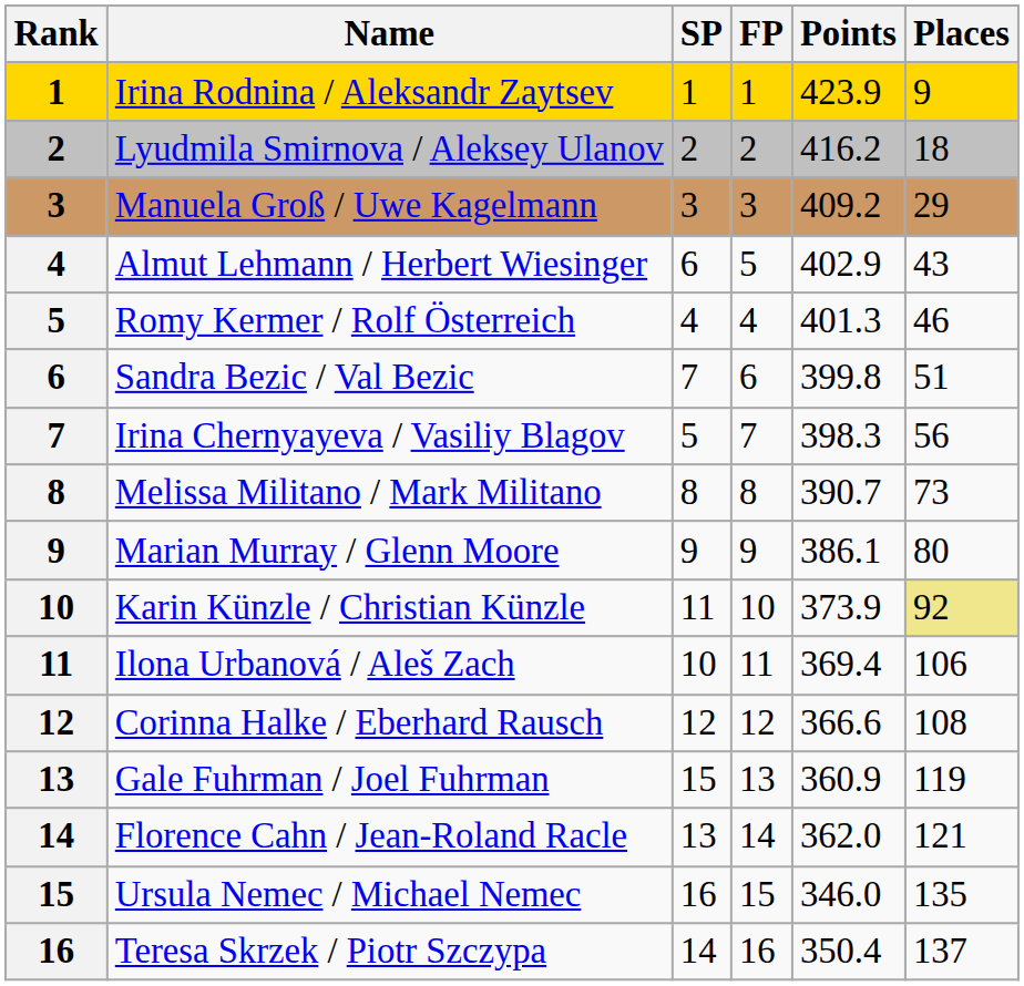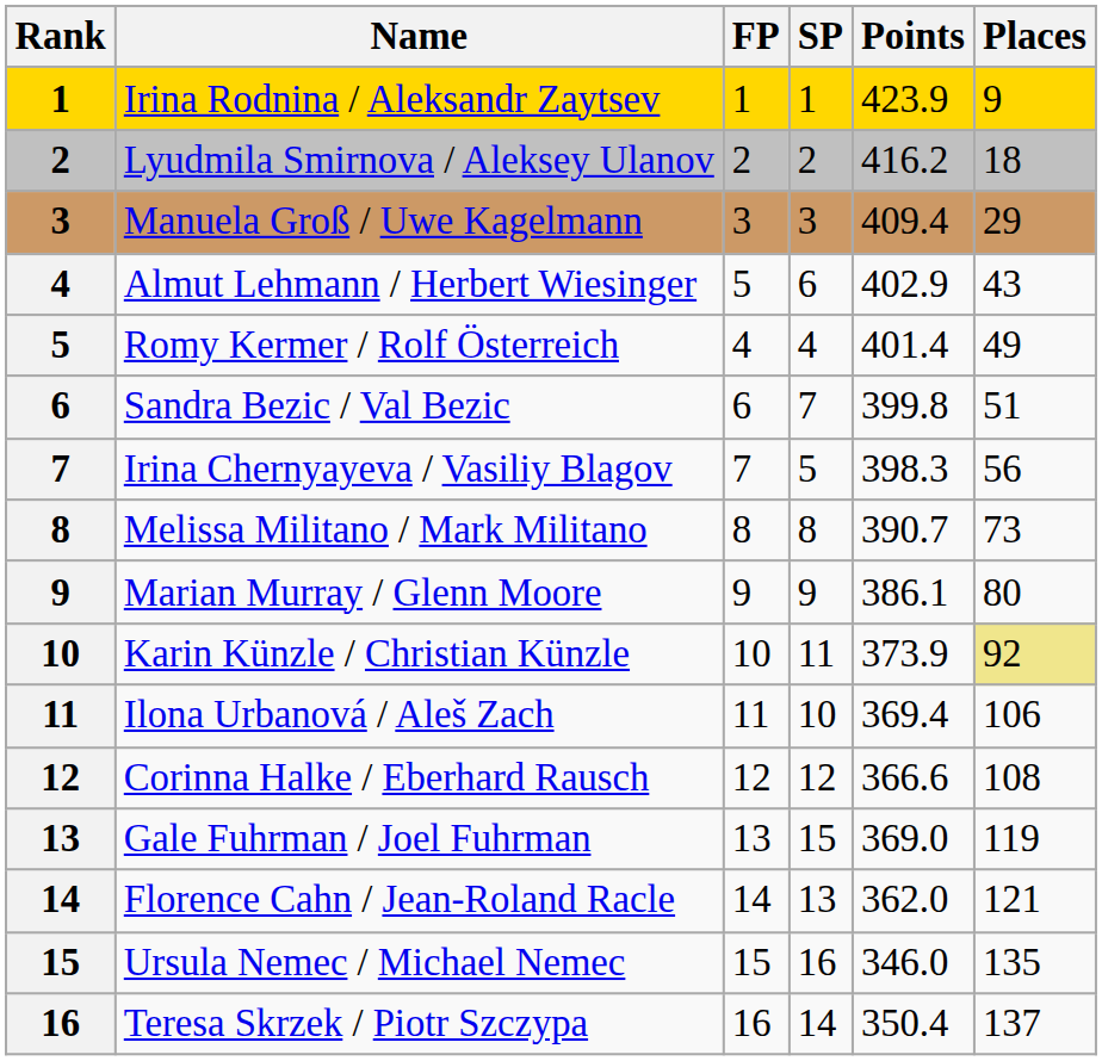 <table class="wikitable">
 <tr>
 <th>Rank</th>
 <th>Name</th>
+<th>FP</th>
 <th>SP</th>
-<th>FP</th>
 <th>Points</th>
 <th>Places</th>
 </tr>
 <tr bgcolor=gold>
 <td align=center><strong>1</strong></td>
 <td> <a href='#'>Irina Rodnina</a> / <a href='#'>Aleksandr Zaytsev</a></td>
 <td>1</td>
 <td>1</td>
 <td>423.9</td>
 <td>9</td>
 </tr>
 <tr bgcolor=silver>
 <td align=center><strong>2</strong></td>
 <td> <a href='#'>Lyudmila Smirnova</a> / <a href='#'>Aleksey Ulanov</a></td>
 <td>2</td>
 <td>2</td>
 <td>416.2</td>
 <td>18</td>
 </tr>
 <tr bgcolor=cc9966>
 <td align=center><strong>3</strong></td>
 <td> <a href='#'>Manuela Groß</a> / <a href='#'>Uwe Kagelmann</a></td>
 <td>3</td>
 <td>3</td>
-<td>409.2</td>
+<td>409.4</td>
 <td>29</td>
 </tr>
 <tr>
 <th>4</th>
 <td> <a href='#'>Almut Lehmann</a> / <a href='#'>Herbert Wiesinger</a></td>
+<td>5</td>
 <td>6</td>
-<td>5</td>
 <td>402.9</td>
 <td>43</td>
 </tr>
 <tr>
 <th>5</th>
 <td> <a href='#'>Romy Kermer</a> / <a href='#'>Rolf Österreich</a></td>
 <td>4</td>
 <td>4</td>
-<td>401.3</td>
-<td>46</td>
+<td>401.4</td>
+<td>49</td>
 </tr>
 <tr>
 <th>6</th>
 <td> <a href='#'>Sandra Bezic</a> / <a href='#'>Val Bezic</a></td>
+<td>6</td>
 <td>7</td>
-<td>6</td>
 <td>399.8</td>
 <td>51</td>
 </tr>
 <tr>
 <th>7</th>
 <td> <a href='#'>Irina Chernyayeva</a> / <a href='#'>Vasiliy Blagov</a></td>
+<td>7</td>
 <td>5</td>
-<td>7</td>
 <td>398.3</td>
 <td>56</td>
 </tr>
 <tr>
 <th>8</th>
 <td> <a href='#'>Melissa Militano</a> / <a href='#'>Mark Militano</a></td>
 <td>8</td>
 <td>8</td>
 <td>390.7</td>
 <td>73</td>
 </tr>
 <tr>
 <th>9</th>
 <td> <a href='#'>Marian Murray</a> / <a href='#'>Glenn Moore</a></td>
 <td>9</td>
 <td>9</td>
 <td>386.1</td>
 <td>80</td>
 </tr>
 <tr>
 <th>10</th>
 <td> <a href='#'>Karin Künzle</a> / <a href='#'>Christian Künzle</a></td>
+<td>10</td>
 <td>11</td>
-<td>10</td>
 <td>373.9</td>
 <td style="background: khaki;">92</td>
 </tr>
 <tr>
 <th>11</th>
 <td> <a href='#'>Ilona Urbanová</a> / <a href='#'>Aleš Zach</a></td>
+<td>11</td>
 <td>10</td>
-<td>11</td>
 <td>369.4</td>
 <td>106</td>
 </tr>
 <tr>
 <th>12</th>
 <td> <a href='#'>Corinna Halke</a> / <a href='#'>Eberhard Rausch</a></td>
 <td>12</td>
 <td>12</td>
 <td>366.6</td>
 <td>108</td>
 </tr>
 <tr>
 <th>13</th>
 <td> <a href='#'>Gale Fuhrman</a> / <a href='#'>Joel Fuhrman</a></td>
+<td>13</td>
 <td>15</td>
-<td>13</td>
-<td>360.9</td>
+<td>369.0</td>
 <td>119</td>
 </tr>
 <tr>
 <th>14</th>
 <td> <a href='#'>Florence Cahn</a> / <a href='#'>Jean-Roland Racle</a></td>
+<td>14</td>
 <td>13</td>
-<td>14</td>
 <td>362.0</td>
 <td>121</td>
 </tr>
 <tr>
 <th>15</th>
 <td> <a href='#'>Ursula Nemec</a> / <a href='#'>Michael Nemec</a></td>
+<td>15</td>
 <td>16</td>
-<td>15</td>
 <td>346.0</td>
 <td>135</td>
 </tr>
 <tr>
 <th>16</th>
 <td> <a href='#'>Teresa Skrzek</a> / <a href='#'>Piotr Szczypa</a></td>
+<td>16</td>
 <td>14</td>
-<td>16</td>
 <td>350.4</td>
 <td>137</td>
 </tr>
 </table>
